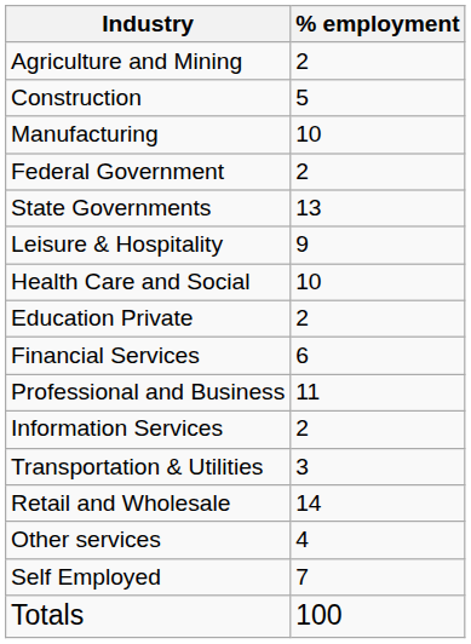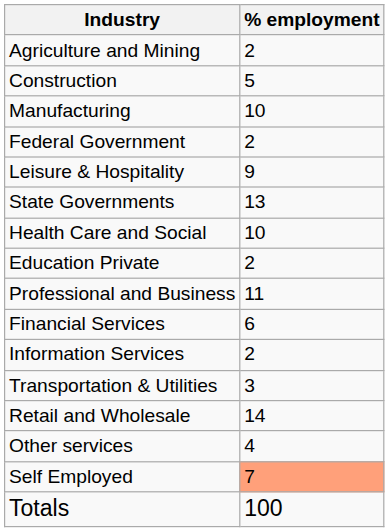 <table class="wikitable">
 <tr>
 <th>Industry</th>
 <th>% employment</th>
 </tr>
 <tr>
 <td>Agriculture and Mining</td>
 <td>2</td>
 </tr>
 <tr>
 <td>Construction</td>
 <td>5</td>
 </tr>
 <tr>
 <td>Manufacturing</td>
 <td>10</td>
 </tr>
 <tr>
 <td>Federal Government</td>
 <td>2</td>
 </tr>
 <tr>
+<td>Leisure & Hospitality</td>
+<td>9</td>
+</tr>
+<tr>
 <td>State Governments</td>
 <td>13</td>
-</tr>
-<tr>
-<td>Leisure & Hospitality</td>
-<td>9</td>
 </tr>
 <tr>
 <td>Health Care and Social</td>
 <td>10</td>
 </tr>
 <tr>
 <td>Education Private</td>
 <td>2</td>
 </tr>
 <tr>
+<td>Professional and Business</td>
+<td>11</td>
+</tr>
+<tr>
 <td>Financial Services</td>
 <td>6</td>
-</tr>
-<tr>
-<td>Professional and Business</td>
-<td>11</td>
 </tr>
 <tr>
 <td>Information Services</td>
 <td>2</td>
 </tr>
 <tr>
 <td>Transportation & Utilities</td>
 <td>3</td>
 </tr>
 <tr>
 <td>Retail and Wholesale</td>
 <td>14</td>
 </tr>
 <tr>
 <td>Other services</td>
 <td>4</td>
 </tr>
 <tr>
 <td>Self Employed</td>
-<td>7</td>
+<td style="background: lightsalmon;">7</td>
 </tr>
 <tr>
 <td><big>Totals</big></td>
 <td><big>100</big></td>
 </tr>
 </table>
